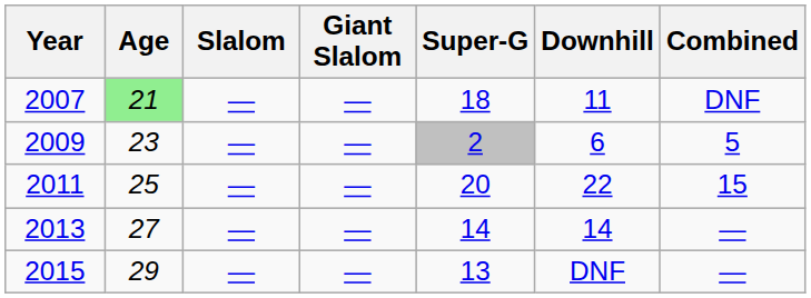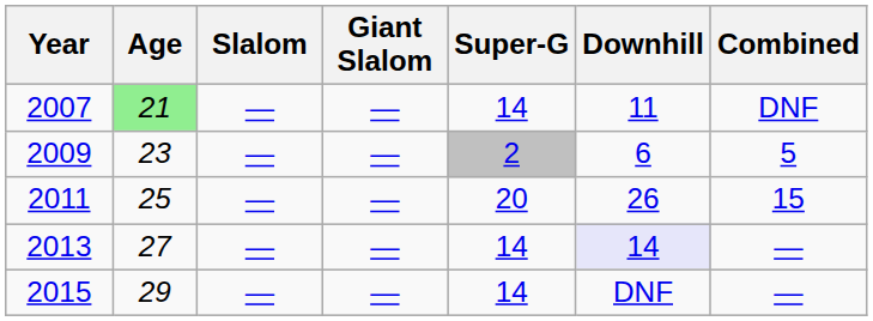 <table class=wikitable style="text-align:center">
 <tr>
 <th>  Year  </th>
 <th> Age </th>
 <th> Slalom </th>
 <th>Giant<br> Slalom </th>
 <th>Super-G</th>
 <th>Downhill</th>
 <th>Combined</th>
 </tr>
 <tr>
 <td><a href='#'>2007</a></td>
 <td style="background: lightgreen;"><em>21</em></td>
 <td><a href='#'>—</a></td>
 <td><a href='#'>—</a></td>
-<td><a href='#'>18</a></td>
+<td><a href='#'>14</a></td>
 <td><a href='#'>11</a></td>
 <td><a href='#'>DNF</a></td>
 </tr>
 <tr>
 <td><a href='#'>2009</a></td>
 <td><em>23</em></td>
 <td><a href='#'>—</a></td>
 <td><a href='#'>—</a></td>
 <td style="background:silver;"><a href='#'>2</a></td>
 <td><a href='#'>6</a></td>
 <td><a href='#'>5</a></td>
 </tr>
 <tr>
 <td><a href='#'>2011</a></td>
 <td><em>25</em></td>
 <td><a href='#'>—</a></td>
 <td><a href='#'>—</a></td>
 <td><a href='#'>20</a></td>
-<td><a href='#'>22</a></td>
+<td><a href='#'>26</a></td>
 <td><a href='#'>15</a></td>
 </tr>
 <tr>
 <td><a href='#'>2013</a></td>
 <td><em>27</em></td>
 <td><a href='#'>—</a></td>
 <td><a href='#'>—</a></td>
 <td><a href='#'>14</a></td>
-<td><a href='#'>14</a></td>
+<td style="background: lavender;"><a href='#'>14</a></td>
 <td><a href='#'>—</a></td>
 </tr>
 <tr>
 <td><a href='#'>2015</a></td>
 <td><em>29</em></td>
 <td><a href='#'>—</a></td>
 <td><a href='#'>—</a></td>
-<td><a href='#'>13</a></td>
+<td><a href='#'>14</a></td>
 <td><a href='#'>DNF</a></td>
 <td><a href='#'>—</a></td>
 </tr>
 </table>
